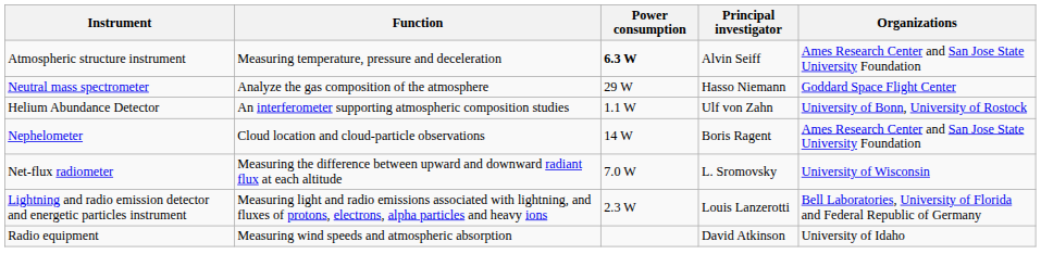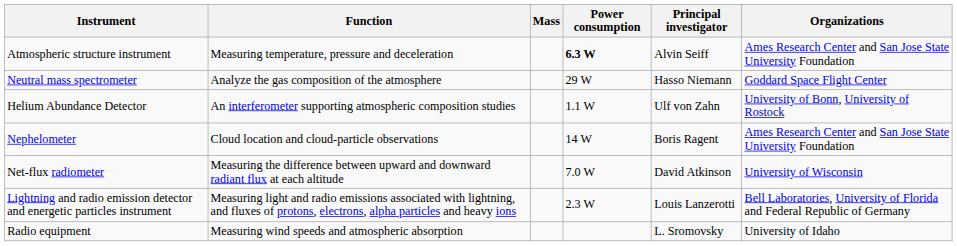 <table class="wikitable">
 <tr>
 <th>Instrument</th>
 <th>Function</th>
+<th>Mass</th>
 <th>Power consumption</th>
 <th>Principal investigator</th>
 <th>Organizations</th>
 </tr>
 <tr>
 <td>Atmospheric structure instrument</td>
 <td>Measuring temperature, pressure and deceleration</td>
+<td></td>
 <td><strong>6.3 W</strong></td>
 <td>Alvin Seiff</td>
 <td><a href='#'>Ames Research Center</a> and <a href='#'>San Jose State University</a> Foundation</td>
 </tr>
 <tr>
 <td><a href='#'>Neutral mass spectrometer</a></td>
 <td>Analyze the gas composition of the atmosphere</td>
+<td></td>
 <td>29 W</td>
 <td>Hasso Niemann</td>
 <td><a href='#'>Goddard Space Flight Center</a></td>
 </tr>
 <tr>
 <td>Helium Abundance Detector</td>
 <td>An <a href='#'>interferometer</a> supporting atmospheric composition studies</td>
+<td></td>
 <td>1.1 W</td>
 <td>Ulf von Zahn</td>
 <td><a href='#'>University of Bonn</a>, <a href='#'>University of Rostock</a></td>
 </tr>
 <tr>
 <td><a href='#'>Nephelometer</a></td>
 <td>Cloud location and cloud-particle observations</td>
+<td></td>
 <td>14 W</td>
 <td>Boris Ragent</td>
 <td><a href='#'>Ames Research Center</a> and <a href='#'>San Jose State University</a> Foundation</td>
 </tr>
 <tr>
 <td>Net-flux <a href='#'>radiometer</a></td>
 <td>Measuring the difference between upward and downward <a href='#'>radiant flux</a> at each altitude</td>
+<td></td>
 <td>7.0 W</td>
-<td>L. Sromovsky</td>
+<td>David Atkinson</td>
 <td><a href='#'>University of Wisconsin</a></td>
 </tr>
 <tr>
 <td><a href='#'>Lightning</a> and radio emission detector and energetic particles instrument</td>
 <td>Measuring light and radio emissions associated with lightning, and fluxes of <a href='#'>protons</a>, <a href='#'>electrons</a>, <a href='#'>alpha particles</a> and heavy <a href='#'>ions</a></td>
+<td></td>
 <td>2.3 W</td>
 <td>Louis Lanzerotti</td>
 <td><a href='#'>Bell Laboratories</a>, <a href='#'>University of Florida</a> and Federal Republic of Germany</td>
 </tr>
 <tr>
 <td>Radio equipment</td>
 <td>Measuring wind speeds and atmospheric absorption</td>
 <td></td>
-<td>David Atkinson</td>
+<td></td>
+<td>L. Sromovsky</td>
 <td>University of Idaho</td>
 </tr>
 </table>
